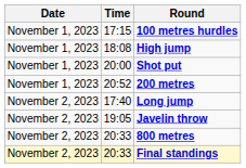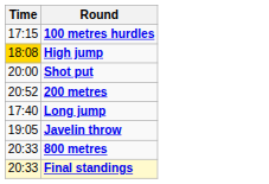 <table class="wikitable">
 <tr>
-<th>Date</th>
 <th>Time</th>
 <th>Round</th>
 </tr>
 <tr>
-<td>November 1, 2023</td>
 <td>17:15</td>
 <td><strong><a href='#'>100 metres hurdles</a></strong></td>
 </tr>
 <tr>
-<td>November 1, 2023</td>
-<td>18:08</td>
+<td style="background: gold;">18:08</td>
 <td><strong><a href='#'>High jump</a></strong></td>
 </tr>
 <tr>
-<td>November 1, 2023</td>
 <td>20:00</td>
 <td><strong><a href='#'>Shot put</a></strong></td>
 </tr>
 <tr>
-<td>November 1, 2023</td>
 <td>20:52</td>
 <td><strong><a href='#'>200 metres</a></strong></td>
 </tr>
 <tr>
-<td>November 2, 2023</td>
 <td>17:40</td>
 <td><strong><a href='#'>Long jump</a></strong></td>
 </tr>
 <tr>
-<td>November 2, 2023</td>
 <td>19:05</td>
 <td><strong><a href='#'>Javelin throw</a></strong></td>
 </tr>
 <tr>
-<td>November 2, 2023</td>
 <td>20:33</td>
 <td><strong><a href='#'>800 metres</a></strong></td>
 </tr>
 <tr style=background:lemonchiffon>
-<td>November 2, 2023</td>
 <td>20:33</td>
 <td><strong><a href='#'>Final standings</a></strong></td>
 </tr>
 </table>
